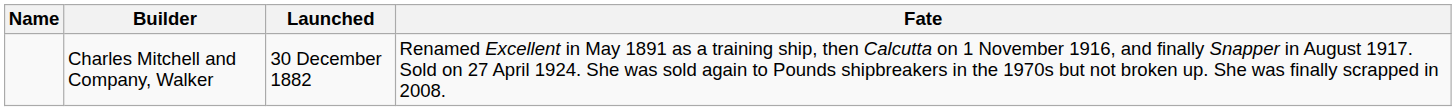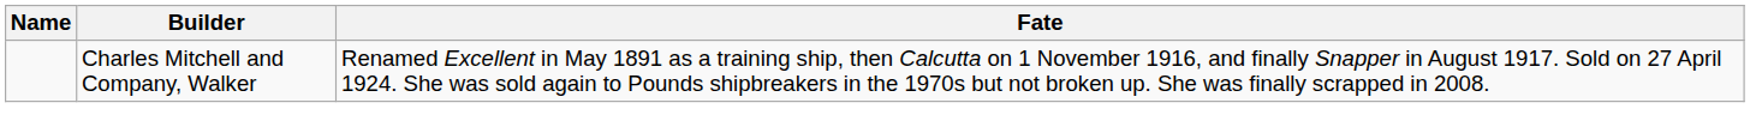 <table class="wikitable" style="text-align:left">
 <tr>
 <th>Name</th>
 <th>Builder</th>
-<th>Launched</th>
 <th>Fate</th>
 </tr>
 <tr>
 <td></td>
 <td>Charles Mitchell and Company, Walker</td>
-<td>30 December 1882</td>
 <td>Renamed <em>Excellent</em> in May 1891 as a training ship, then <em>Calcutta</em> on 1 November 1916, and finally <em>Snapper</em> in August 1917. Sold on 27 April 1924. She was sold again to Pounds shipbreakers in the 1970s but not broken up. She was finally scrapped in 2008.</td>
 </tr>
 </table>
